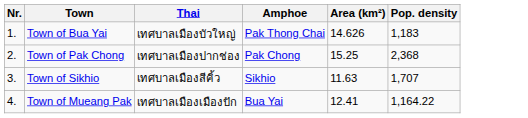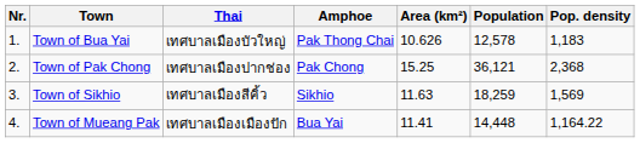 <table class="wikitable sortable">
 <tr>
 <th align=left>Nr.</th>
 <th align=left>Town</th>
 <th align=left><a href='#'>Thai</a></th>
 <th align=left>Amphoe</th>
 <th align=left>Area (km²)</th>
+<th align=left>Population</th>
 <th align=left>Pop. density</th>
 </tr>
 <tr>
 <td>1.</td>
 <td><a href='#'>Town of Bua Yai</a></td>
 <td>เทศบาลเมืองบัวใหญ่</td>
 <td><a href='#'>Pak Thong Chai</a></td>
-<td>14.626</td>
+<td>10.626</td>
+<td>12,578</td>
 <td>1,183</td>
 </tr>
 <tr>
 <td>2.</td>
 <td><a href='#'>Town of Pak Chong</a></td>
 <td>เทศบาลเมืองปากช่อง</td>
 <td><a href='#'>Pak Chong</a></td>
 <td>15.25</td>
+<td>36,121</td>
 <td>2,368</td>
 </tr>
 <tr>
 <td>3.</td>
 <td><a href='#'>Town of Sikhio</a></td>
 <td>เทศบาลเมืองสีคิ้ว</td>
 <td><a href='#'>Sikhio</a></td>
 <td>11.63</td>
-<td>1,707</td>
+<td>18,259</td>
+<td>1,569</td>
 </tr>
 <tr>
 <td>4.</td>
 <td><a href='#'>Town of Mueang Pak</a></td>
 <td>เทศบาลเมืองเมืองปัก</td>
 <td><a href='#'>Bua Yai</a></td>
-<td>12.41</td>
+<td>11.41</td>
+<td>14,448</td>
 <td>1,164.22</td>
 </tr>
 </table>
